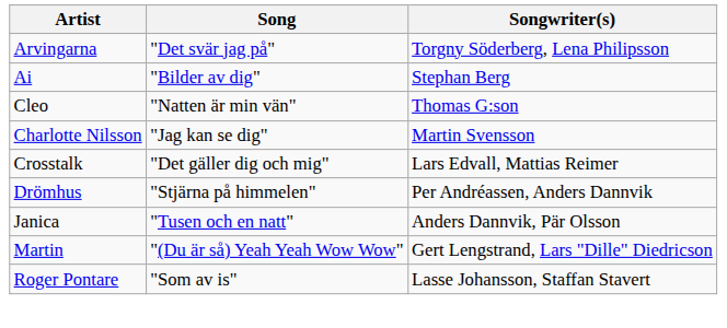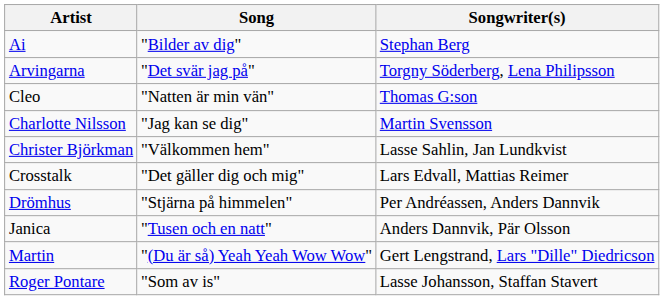 <table class="sortable wikitable" style="margin: 1em auto 1em auto; text-align:left">
 <tr>
 <th>Artist</th>
 <th>Song</th>
 <th>Songwriter(s)</th>
 </tr>
 <tr>
+<td><a href='#'>Ai</a></td>
+<td>"<a href='#'>Bilder av dig</a>"</td>
+<td><a href='#'>Stephan Berg</a></td>
+</tr>
+<tr>
 <td><a href='#'>Arvingarna</a></td>
 <td>"<a href='#'>Det svär jag på</a>"</td>
 <td><a href='#'>Torgny Söderberg</a>, <a href='#'>Lena Philipsson</a></td>
-</tr>
-<tr>
-<td><a href='#'>Ai</a></td>
-<td>"<a href='#'>Bilder av dig</a>"</td>
-<td><a href='#'>Stephan Berg</a></td>
 </tr>
 <tr>
 <td>Cleo</td>
 <td>"Natten är min vän"</td>
 <td><a href='#'>Thomas G:son</a></td>
 </tr>
 <tr>
 <td><a href='#'>Charlotte Nilsson</a></td>
 <td>"Jag kan se dig"</td>
 <td><a href='#'>Martin Svensson</a></td>
+</tr>
+<tr>
+<td><a href='#'>Christer Björkman</a></td>
+<td>"Välkommen hem"</td>
+<td>Lasse Sahlin, Jan Lundkvist</td>
 </tr>
 <tr>
 <td>Crosstalk</td>
 <td>"Det gäller dig och mig"</td>
 <td>Lars Edvall, Mattias Reimer</td>
 </tr>
 <tr>
 <td><a href='#'>Drömhus</a></td>
 <td>"Stjärna på himmelen"</td>
 <td>Per Andréassen, Anders Dannvik</td>
 </tr>
 <tr>
 <td>Janica</td>
 <td>"<a href='#'>Tusen och en natt</a>"</td>
 <td>Anders Dannvik, Pär Olsson</td>
 </tr>
 <tr>
 <td><a href='#'>Martin</a></td>
 <td>"<a href='#'>(Du är så) Yeah Yeah Wow Wow</a>"</td>
 <td>Gert Lengstrand, <a href='#'>Lars "Dille" Diedricson</a></td>
 </tr>
 <tr>
 <td><a href='#'>Roger Pontare</a></td>
 <td>"Som av is"</td>
 <td>Lasse Johansson, Staffan Stavert</td>
 </tr>
 </table>
